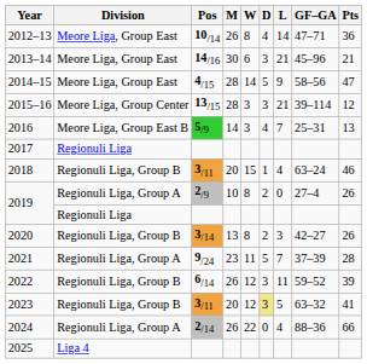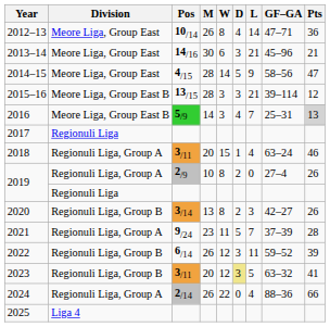 <table class="wikitable">
 <tr>
 <th>Year</th>
 <th>Division</th>
 <th>Pos</th>
 <th>M</th>
 <th>W</th>
 <th>D</th>
 <th>L</th>
 <th>GF–GA</th>
 <th>Pts</th>
 </tr>
 <tr>
 <td>2012–13</td>
 <td><a href='#'>Meore Liga</a>, Group East</td>
 <td><strong>10</strong><sub>/14</sub></td>
 <td>26</td>
 <td>8</td>
 <td>4</td>
 <td>14</td>
 <td>47–71</td>
 <td>36</td>
 </tr>
 <tr>
 <td>2013–14</td>
 <td>Meore Liga, Group East</td>
 <td><strong>14</strong><sub>/16</sub></td>
 <td>30</td>
 <td>6</td>
 <td>3</td>
 <td>21</td>
 <td>45–96</td>
 <td>21</td>
 </tr>
 <tr>
 <td>2014–15</td>
 <td>Meore Liga, Group East</td>
 <td><strong>4</strong><sub>/15</sub></td>
 <td>28</td>
 <td>14</td>
 <td>5</td>
 <td>9</td>
 <td>58–56</td>
 <td>47</td>
 </tr>
 <tr>
 <td>2015–16</td>
-<td>Meore Liga, Group Center</td>
+<td>Meore Liga, Group East B</td>
 <td><strong>13</strong><sub>/15</sub></td>
 <td>28</td>
 <td>3</td>
 <td>3</td>
 <td>21</td>
 <td>39–114</td>
 <td>12</td>
 </tr>
 <tr>
 <td>2016</td>
 <td>Meore Liga, Group East B</td>
 <td bgcolor=LimeGreen><strong>5</strong><sub>/9</sub></td>
 <td>14</td>
 <td>3</td>
 <td>4</td>
 <td>7</td>
 <td>25–31</td>
-<td>13</td>
+<td style="background: lightgrey;">13</td>
 </tr>
 <tr>
 <td>2017</td>
 <td><a href='#'>Regionuli Liga</a></td>
 <td></td>
 <td></td>
 <td></td>
 <td></td>
 <td></td>
 <td></td>
 <td></td>
 </tr>
 <tr>
 <td>2018</td>
-<td>Regionuli Liga, Group B</td>
+<td>Regionuli Liga, Group A</td>
 <td bgcolor=#F1A33F><strong>3</strong><sub>/11</sub></td>
 <td>20</td>
 <td>15</td>
 <td>1</td>
 <td>4</td>
 <td>63–24</td>
 <td>46</td>
 </tr>
 <tr>
 <td rowspan="2">2019</td>
 <td>Regionuli Liga, Group A</td>
 <td bgcolor=Silver><strong>2</strong><sub>/9</sub></td>
 <td>10</td>
 <td>8</td>
 <td>2</td>
 <td>0</td>
 <td>27–4</td>
 <td>26</td>
 </tr>
 <tr>
 <td>Regionuli Liga</td>
 <td></td>
 <td></td>
 <td></td>
 <td></td>
 <td></td>
 <td></td>
 <td></td>
 </tr>
 <tr>
 <td>2020</td>
 <td>Regionuli Liga, Group B</td>
 <td bgcolor=#F1A33F><strong>3</strong><sub>/14</sub></td>
 <td>13</td>
 <td>8</td>
 <td>2</td>
 <td>3</td>
 <td>42–27</td>
 <td>26</td>
 </tr>
 <tr>
 <td>2021</td>
 <td>Regionuli Liga, Group A</td>
 <td><strong>9</strong><sub>/24</sub></td>
 <td>23</td>
 <td>11</td>
 <td>5</td>
 <td>7</td>
 <td>37–39</td>
 <td>28</td>
 </tr>
 <tr>
 <td>2022</td>
 <td>Regionuli Liga, Group B</td>
 <td><strong>6</strong><sub>/14</sub></td>
 <td>26</td>
 <td>12</td>
 <td>3</td>
 <td>11</td>
 <td>59–52</td>
 <td>39</td>
 </tr>
 <tr>
 <td>2023</td>
 <td>Regionuli Liga, Group B</td>
 <td bgcolor=#F1A33F><strong>3</strong><sub>/11</sub></td>
 <td>20</td>
 <td>12</td>
 <td style="background: khaki;">3</td>
 <td>5</td>
 <td>63–32</td>
 <td>41</td>
 </tr>
 <tr>
 <td>2024</td>
 <td>Regionuli Liga, Group A</td>
 <td bgcolor=Silver><strong>2</strong><sub>/14</sub></td>
 <td>26</td>
 <td>22</td>
 <td>0</td>
 <td>4</td>
 <td>88–36</td>
 <td>66</td>
 </tr>
 <tr>
 <td>2025</td>
 <td><a href='#'>Liga 4</a></td>
 <td></td>
 <td></td>
 <td></td>
 <td></td>
 <td></td>
 <td></td>
 </tr>
 </table>
